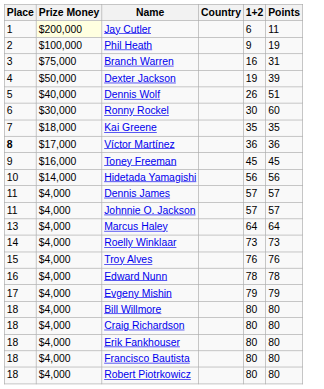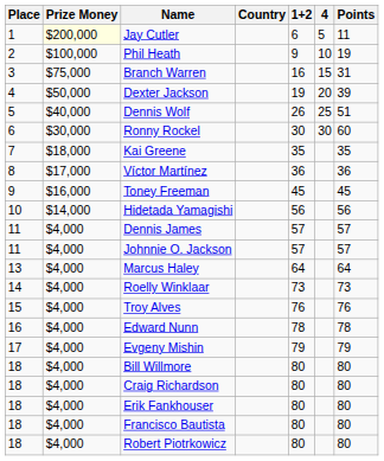 <table class="wikitable">
 <tr>
 <th>Place</th>
 <th>Prize Money</th>
 <th>Name</th>
 <th>Country</th>
 <th>1+2</th>
+<th>4</th>
 <th>Points</th>
 </tr>
 <tr>
 <td>1</td>
 <td style="background: lightyellow;">$200,000</td>
 <td><a href='#'>Jay Cutler</a></td>
 <td></td>
 <td>6</td>
+<td>5</td>
 <td>11</td>
 </tr>
 <tr>
 <td>2</td>
 <td>$100,000</td>
 <td><a href='#'>Phil Heath</a></td>
 <td></td>
 <td>9</td>
+<td>10</td>
 <td>19</td>
 </tr>
 <tr>
 <td>3</td>
 <td>$75,000</td>
 <td><a href='#'>Branch Warren</a></td>
 <td></td>
 <td>16</td>
+<td>15</td>
 <td>31</td>
 </tr>
 <tr>
 <td>4</td>
 <td>$50,000</td>
 <td><a href='#'>Dexter Jackson</a></td>
 <td></td>
 <td>19</td>
+<td>20</td>
 <td>39</td>
 </tr>
 <tr>
 <td>5</td>
 <td>$40,000</td>
 <td><a href='#'>Dennis Wolf</a></td>
 <td></td>
 <td>26</td>
+<td>25</td>
 <td>51</td>
 </tr>
 <tr>
 <td>6</td>
 <td>$30,000</td>
 <td><a href='#'>Ronny Rockel</a></td>
 <td></td>
+<td>30</td>
 <td>30</td>
 <td>60</td>
 </tr>
 <tr>
 <td>7</td>
 <td>$18,000</td>
 <td><a href='#'>Kai Greene</a></td>
 <td></td>
 <td>35</td>
+<td></td>
 <td>35</td>
 </tr>
 <tr>
-<td><strong>8</strong></td>
+<td>8</td>
 <td>$17,000</td>
 <td><a href='#'>Víctor Martínez</a></td>
 <td></td>
 <td>36</td>
+<td></td>
 <td>36</td>
 </tr>
 <tr>
 <td>9</td>
 <td>$16,000</td>
 <td><a href='#'>Toney Freeman</a></td>
 <td></td>
 <td>45</td>
+<td></td>
 <td>45</td>
 </tr>
 <tr>
 <td>10</td>
 <td>$14,000</td>
 <td><a href='#'>Hidetada Yamagishi</a></td>
 <td></td>
 <td>56</td>
+<td></td>
 <td>56</td>
 </tr>
 <tr>
 <td>11</td>
 <td>$4,000</td>
 <td><a href='#'>Dennis James</a></td>
 <td></td>
 <td>57</td>
+<td></td>
 <td>57</td>
 </tr>
 <tr>
 <td>11</td>
 <td>$4,000</td>
 <td><a href='#'>Johnnie O. Jackson</a></td>
 <td></td>
 <td>57</td>
+<td></td>
 <td>57</td>
 </tr>
 <tr>
 <td>13</td>
 <td>$4,000</td>
 <td><a href='#'>Marcus Haley</a></td>
 <td></td>
 <td>64</td>
+<td></td>
 <td>64</td>
 </tr>
 <tr>
 <td>14</td>
 <td>$4,000</td>
 <td><a href='#'>Roelly Winklaar</a></td>
 <td></td>
 <td>73</td>
+<td></td>
 <td>73</td>
 </tr>
 <tr>
 <td>15</td>
 <td>$4,000</td>
 <td><a href='#'>Troy Alves</a></td>
 <td></td>
 <td>76</td>
+<td></td>
 <td>76</td>
 </tr>
 <tr>
 <td>16</td>
 <td>$4,000</td>
 <td><a href='#'>Edward Nunn</a></td>
 <td></td>
 <td>78</td>
+<td></td>
 <td>78</td>
 </tr>
 <tr>
 <td>17</td>
 <td>$4,000</td>
 <td><a href='#'>Evgeny Mishin</a></td>
 <td></td>
 <td>79</td>
+<td></td>
 <td>79</td>
 </tr>
 <tr>
 <td>18</td>
 <td>$4,000</td>
 <td><a href='#'>Bill Willmore</a></td>
 <td></td>
 <td>80</td>
+<td></td>
 <td>80</td>
 </tr>
 <tr>
 <td>18</td>
 <td>$4,000</td>
 <td><a href='#'>Craig Richardson</a></td>
 <td></td>
 <td>80</td>
+<td></td>
 <td>80</td>
 </tr>
 <tr>
 <td>18</td>
 <td>$4,000</td>
 <td><a href='#'>Erik Fankhouser</a></td>
 <td></td>
 <td>80</td>
+<td></td>
 <td>80</td>
 </tr>
 <tr>
 <td>18</td>
 <td>$4,000</td>
 <td><a href='#'>Francisco Bautista</a></td>
 <td></td>
 <td>80</td>
+<td></td>
 <td>80</td>
 </tr>
 <tr>
 <td>18</td>
 <td>$4,000</td>
 <td><a href='#'>Robert Piotrkowicz</a></td>
 <td></td>
 <td>80</td>
+<td></td>
 <td>80</td>
 </tr>
 </table>
